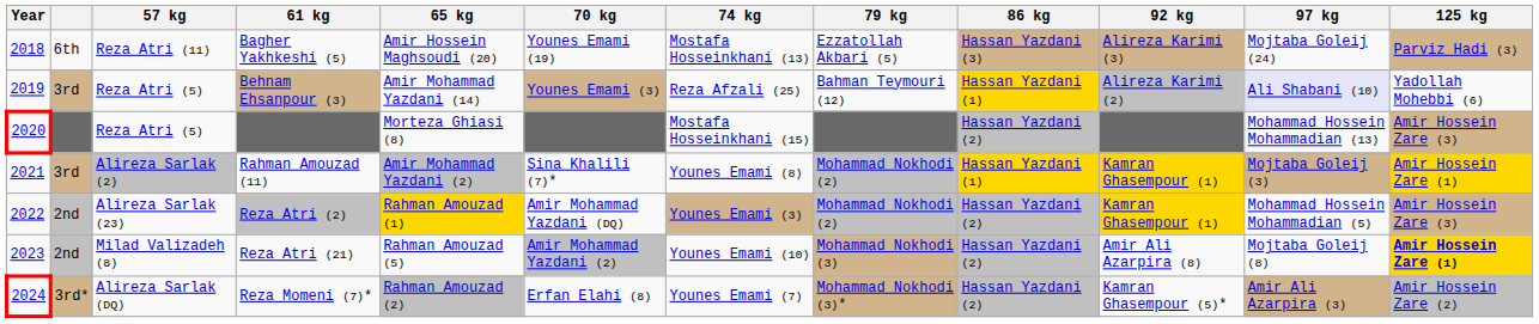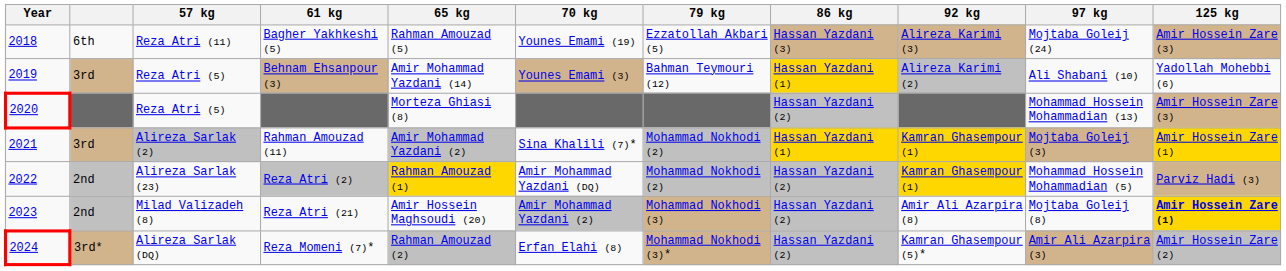 <table class="wikitable" style="font-size: 90%">
 <tr>
 <th>Year</th>
 <th></th>
 <th width="10%">57 kg</th>
 <th width="10%">61 kg</th>
 <th width="10%">65 kg</th>
 <th width="10%">70 kg</th>
-<th width="10%">74 kg</th>
 <th width="10%">79 kg</th>
 <th width="10%">86 kg</th>
 <th width="10%">92 kg</th>
 <th width="10%">97 kg</th>
 <th width="10%">125 kg</th>
 </tr>
 <tr>
 <td><a href='#'>2018</a></td>
 <td>6th</td>
 <td><a href='#'>Reza Atri</a> <small>(11)</small></td>
 <td><a href='#'>Bagher Yakhkeshi</a>  <small>(5)</small></td>
-<td><a href='#'>Amir Hossein Maghsoudi</a>  <small>(20)</small></td>
+<td><a href='#'>Rahman Amouzad</a> <small>(5)</small></td>
 <td><a href='#'>Younes Emami</a> <small>(19)</small></td>
-<td><a href='#'>Mostafa Hosseinkhani</a> <small>(13)</small></td>
 <td><a href='#'>Ezzatollah Akbari</a> <small>(5)</small></td>
 <td bgcolor="TAN"><a href='#'>Hassan Yazdani</a> <small>(3)</small></td>
 <td bgcolor="TAN"><a href='#'>Alireza Karimi</a> <small>(3)</small></td>
 <td><a href='#'>Mojtaba Goleij</a> <small>(24)</small></td>
-<td bgcolor="TAN"><a href='#'>Parviz Hadi</a> <small>(3)</small></td>
+<td bgcolor="TAN"><a href='#'>Amir Hossein Zare</a> <small>(3)</small></td>
 </tr>
 <tr>
 <td><a href='#'>2019</a></td>
 <td bgcolor="TAN">3rd</td>
 <td><a href='#'>Reza Atri</a> <small>(5)</small></td>
 <td bgcolor="TAN"><a href='#'>Behnam Ehsanpour</a> <small>(3)</small></td>
 <td><a href='#'>Amir Mohammad Yazdani</a> <small>(14)</small></td>
 <td bgcolor="TAN"><a href='#'>Younes Emami</a> <small>(3)</small></td>
-<td><a href='#'>Reza Afzali</a> <small>(25)</small></td>
 <td><a href='#'>Bahman Teymouri</a> <small>(12)</small></td>
 <td bgcolor="GOLD"><a href='#'>Hassan Yazdani</a> <small>(1)</small></td>
 <td bgcolor="SILVER"><a href='#'>Alireza Karimi</a> <small>(2)</small></td>
-<td style="background: lavender;"><a href='#'>Ali Shabani</a> <small>(10)</small></td>
+<td><a href='#'>Ali Shabani</a> <small>(10)</small></td>
 <td><a href='#'>Yadollah Mohebbi</a> <small>(6)</small></td>
 </tr>
 <tr>
 <td style="border: 3px solid red"><a href='#'>2020</a></td>
 <td bgcolor=DimGray></td>
 <td><a href='#'>Reza Atri</a> <small>(5)</small></td>
 <td bgcolor=DimGray></td>
 <td><a href='#'>Morteza Ghiasi</a> <small>(8)</small></td>
 <td bgcolor=DimGray></td>
-<td><a href='#'>Mostafa Hosseinkhani</a> <small>(15)</small></td>
 <td bgcolor=DimGray></td>
 <td bgcolor="SILVER"><a href='#'>Hassan Yazdani</a> <small>(2)</small></td>
 <td bgcolor=DimGray></td>
 <td><a href='#'>Mohammad Hossein Mohammadian</a> <small>(13)</small></td>
 <td bgcolor="TAN"><a href='#'>Amir Hossein Zare</a> <small>(3)</small></td>
 </tr>
 <tr>
 <td><a href='#'>2021</a></td>
 <td bgcolor="TAN">3rd</td>
 <td bgcolor="SILVER"><a href='#'>Alireza Sarlak</a> <small>(2)</small></td>
 <td><a href='#'>Rahman Amouzad</a> <small>(11)</small></td>
 <td bgcolor="SILVER"><a href='#'>Amir Mohammad Yazdani</a> <small>(2)</small></td>
 <td><a href='#'>Sina Khalili</a> <small>(7)</small>*</td>
-<td><a href='#'>Younes Emami</a> <small>(8)</small></td>
 <td bgcolor="SILVER"><a href='#'>Mohammad Nokhodi</a> <small>(2)</small></td>
 <td bgcolor="GOLD"><a href='#'>Hassan Yazdani</a> <small>(1)</small></td>
 <td bgcolor="GOLD"><a href='#'>Kamran Ghasempour</a> <small>(1)</small></td>
 <td bgcolor="TAN"><a href='#'>Mojtaba Goleij</a> <small>(3)</small></td>
 <td bgcolor="GOLD"><a href='#'>Amir Hossein Zare</a> <small>(1)</small></td>
 </tr>
 <tr>
 <td><a href='#'>2022</a></td>
 <td bgcolor="SILVER">2nd</td>
 <td><a href='#'>Alireza Sarlak</a> <small>(23)</small></td>
 <td bgcolor="SILVER"><a href='#'>Reza Atri</a> <small>(2)</small></td>
 <td bgcolor="GOLD"><a href='#'>Rahman Amouzad</a> <small>(1)</small></td>
 <td><a href='#'>Amir Mohammad Yazdani</a> <small>(DQ)</small></td>
-<td bgcolor="TAN"><a href='#'>Younes Emami</a> <small>(3)</small></td>
 <td bgcolor="SILVER"><a href='#'>Mohammad Nokhodi</a> <small>(2)</small></td>
 <td bgcolor="SILVER"><a href='#'>Hassan Yazdani</a> <small>(2)</small></td>
 <td bgcolor="GOLD"><a href='#'>Kamran Ghasempour</a> <small>(1)</small></td>
 <td><a href='#'>Mohammad Hossein Mohammadian</a> <small>(5)</small></td>
-<td bgcolor="TAN"><a href='#'>Amir Hossein Zare</a> <small>(3)</small></td>
+<td bgcolor="TAN"><a href='#'>Parviz Hadi</a> <small>(3)</small></td>
 </tr>
 <tr>
 <td><a href='#'>2023</a></td>
 <td bgcolor="SILVER">2nd</td>
 <td><a href='#'>Milad Valizadeh</a> <small>(8)</small></td>
 <td><a href='#'>Reza Atri</a> <small>(21)</small></td>
-<td><a href='#'>Rahman Amouzad</a> <small>(5)</small></td>
+<td><a href='#'>Amir Hossein Maghsoudi</a>  <small>(20)</small></td>
 <td bgcolor="SILVER"><a href='#'>Amir Mohammad Yazdani</a> <small>(2)</small></td>
-<td><a href='#'>Younes Emami</a> <small>(10)</small></td>
 <td bgcolor="TAN"><a href='#'>Mohammad Nokhodi</a> <small>(3)</small></td>
 <td bgcolor="SILVER"><a href='#'>Hassan Yazdani</a> <small>(2)</small></td>
 <td><a href='#'>Amir Ali Azarpira</a> <small>(8)</small></td>
 <td><a href='#'>Mojtaba Goleij</a> <small>(8)</small></td>
 <td bgcolor="GOLD"><strong><a href='#'>Amir Hossein Zare</a> <small>(1)</small></strong></td>
 </tr>
 <tr>
 <td style="border: 3px solid red"><a href='#'>2024</a></td>
 <td bgcolor="TAN">3rd*</td>
 <td><a href='#'>Alireza Sarlak</a> <small>(DQ)</small></td>
 <td><a href='#'>Reza Momeni</a> <small>(7)</small>*</td>
 <td bgcolor="SILVER"><a href='#'>Rahman Amouzad</a> <small>(2)</small></td>
 <td><a href='#'>Erfan Elahi</a> <small>(8)</small></td>
-<td><a href='#'>Younes Emami</a> <small>(7)</small></td>
 <td bgcolor="TAN"><a href='#'>Mohammad Nokhodi</a> <small>(3)</small>*</td>
 <td bgcolor="SILVER"><a href='#'>Hassan Yazdani</a> <small>(2)</small></td>
 <td><a href='#'>Kamran Ghasempour</a> <small>(5)</small>*</td>
 <td bgcolor="TAN"><a href='#'>Amir Ali Azarpira</a> <small>(3)</small></td>
 <td bgcolor="SILVER"><a href='#'>Amir Hossein Zare</a> <small>(2)</small></td>
 </tr>
 </table>
